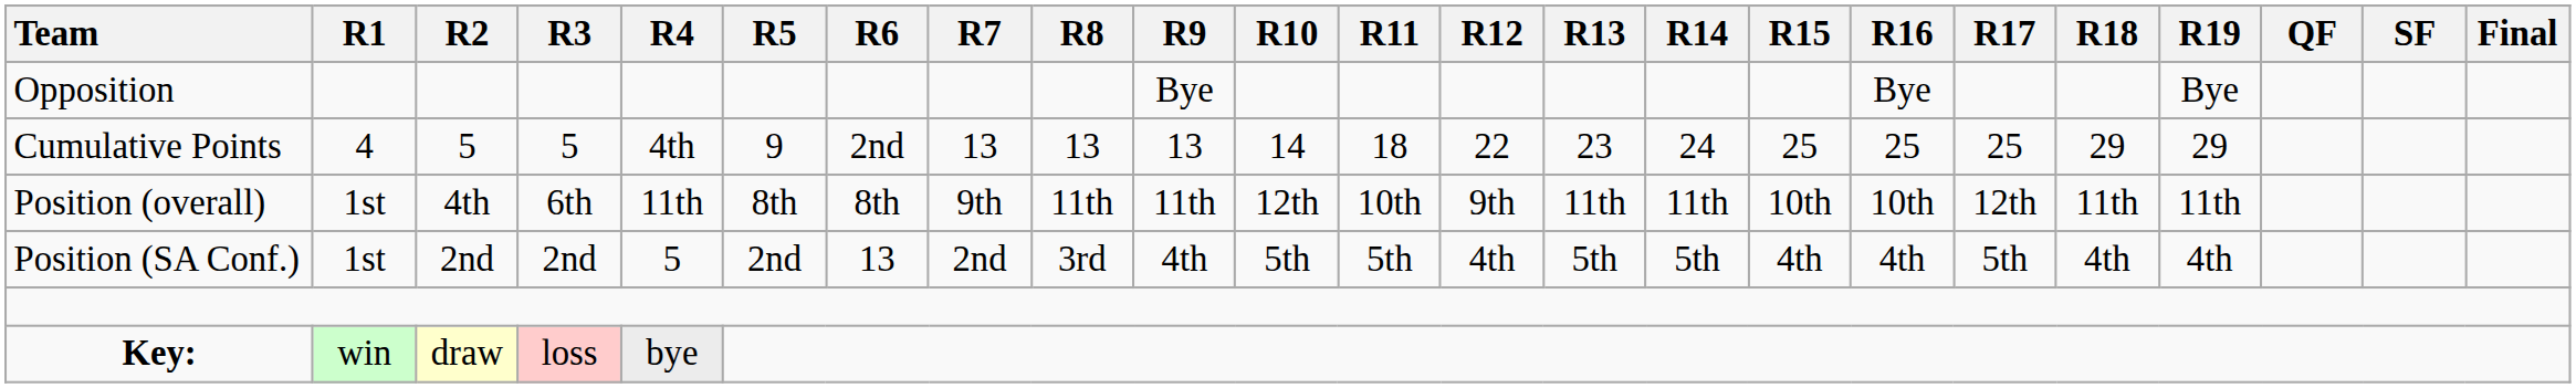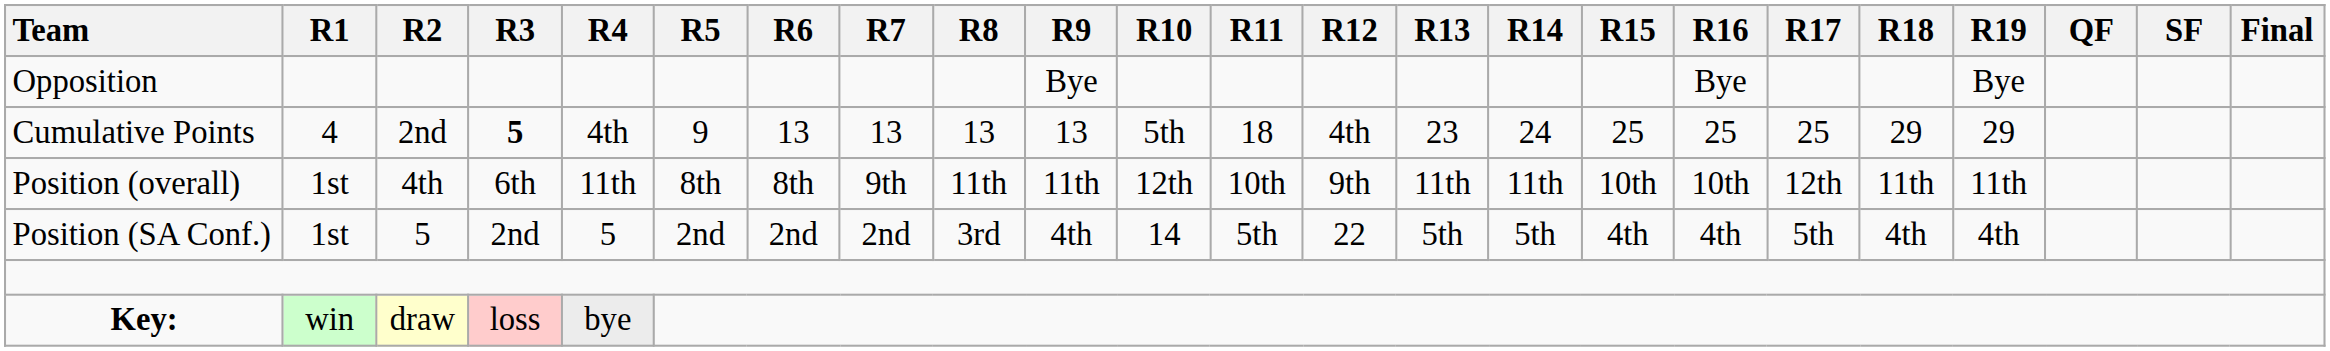 <table class="wikitable" style="text-align:center; line-height:110%; width:90%; font-size:100%">
 <tr>
 <th style="text-align:left; width:12%;">Team</th>
 <th style="width:4%;">R1</th>
 <th style="width:4%;">R2</th>
 <th style="width:4%;">R3</th>
 <th style="width:4%;">R4</th>
 <th style="width:4%;">R5</th>
 <th style="width:4%;">R6</th>
 <th style="width:4%;">R7</th>
 <th style="width:4%;">R8</th>
 <th style="width:4%;">R9</th>
 <th style="width:4%;">R10</th>
 <th style="width:4%;">R11</th>
 <th style="width:4%;">R12</th>
 <th style="width:4%;">R13</th>
 <th style="width:4%;">R14</th>
 <th style="width:4%;">R15</th>
 <th style="width:4%;">R16</th>
 <th style="width:4%;">R17</th>
 <th style="width:4%;">R18</th>
 <th style="width:4%;">R19</th>
 <th style="width:4%;">QF</th>
 <th style="width:4%;">SF</th>
 <th style="width:4%;">Final</th>
 </tr>
 <tr>
 <td style="text-align:left;">Opposition</td>
 <td></td>
 <td></td>
 <td></td>
 <td></td>
 <td></td>
 <td></td>
 <td></td>
 <td></td>
 <td>Bye</td>
 <td></td>
 <td></td>
 <td></td>
 <td></td>
 <td></td>
 <td></td>
 <td>Bye</td>
 <td></td>
 <td></td>
 <td>Bye</td>
 <td> </td>
 <td> </td>
 <td> </td>
 </tr>
 <tr>
 <td style="text-align:left;">Cumulative Points</td>
 <td>4</td>
-<td>5</td>
-<td>5</td>
+<td>2nd</td>
+<td><strong>5</strong></td>
 <td>4th</td>
 <td>9</td>
-<td>2nd</td>
 <td>13</td>
 <td>13</td>
 <td>13</td>
-<td>14</td>
+<td>13</td>
+<td>5th</td>
 <td>18</td>
-<td>22</td>
+<td>4th</td>
 <td>23</td>
 <td>24</td>
 <td>25</td>
 <td>25</td>
 <td>25</td>
 <td>29</td>
 <td>29</td>
 <td> </td>
 <td> </td>
 <td> </td>
 </tr>
 <tr>
 <td style="text-align:left;">Position (overall)</td>
 <td>1st</td>
 <td>4th</td>
 <td>6th</td>
 <td>11th</td>
 <td>8th</td>
 <td>8th</td>
 <td>9th</td>
 <td>11th</td>
 <td>11th</td>
 <td>12th</td>
 <td>10th</td>
 <td>9th</td>
 <td>11th</td>
 <td>11th</td>
 <td>10th</td>
 <td>10th</td>
 <td>12th</td>
 <td>11th</td>
 <td>11th</td>
 <td> </td>
 <td> </td>
 <td> </td>
 </tr>
 <tr>
 <td style="text-align:left;">Position (SA Conf.)</td>
 <td>1st</td>
-<td>2nd</td>
+<td>5</td>
 <td>2nd</td>
 <td>5</td>
 <td>2nd</td>
-<td>13</td>
+<td>2nd</td>
 <td>2nd</td>
 <td>3rd</td>
 <td>4th</td>
+<td>14</td>
 <td>5th</td>
-<td>5th</td>
-<td>4th</td>
+<td>22</td>
 <td>5th</td>
 <td>5th</td>
 <td>4th</td>
 <td>4th</td>
 <td>5th</td>
 <td>4th</td>
 <td>4th</td>
 <td> </td>
 <td> </td>
 <td> </td>
 </tr>
 <tr>
 <td colspan=100% style="height:10px"></td>
 </tr>
 <tr>
 <td><strong>Key:</strong></td>
 <td style="background:#CCFFCC;">win</td>
 <td style="background:#FFFFCC;">draw</td>
 <td style="background:#FFCCCC;">loss</td>
 <td style="background:#ECECEC;">bye</td>
 <td colspan=100%></td>
 </tr>
 </table>
